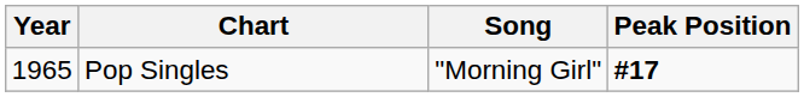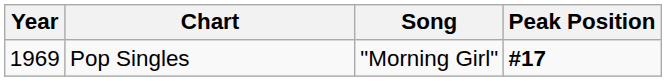 <table class="wikitable">
 <tr>
 <th align="left">Year</th>
 <th align="left" width="200">Chart</th>
 <th align="left">Song</th>
 <th align="left">Peak Position</th>
 </tr>
 <tr>
-<td align="left">1965</td>
+<td align="left">1969</td>
 <td align="left">Pop Singles</td>
 <td align="left">"Morning Girl"</td>
 <td align="left"><strong>#17</strong></td>
 </tr>
 </table>
